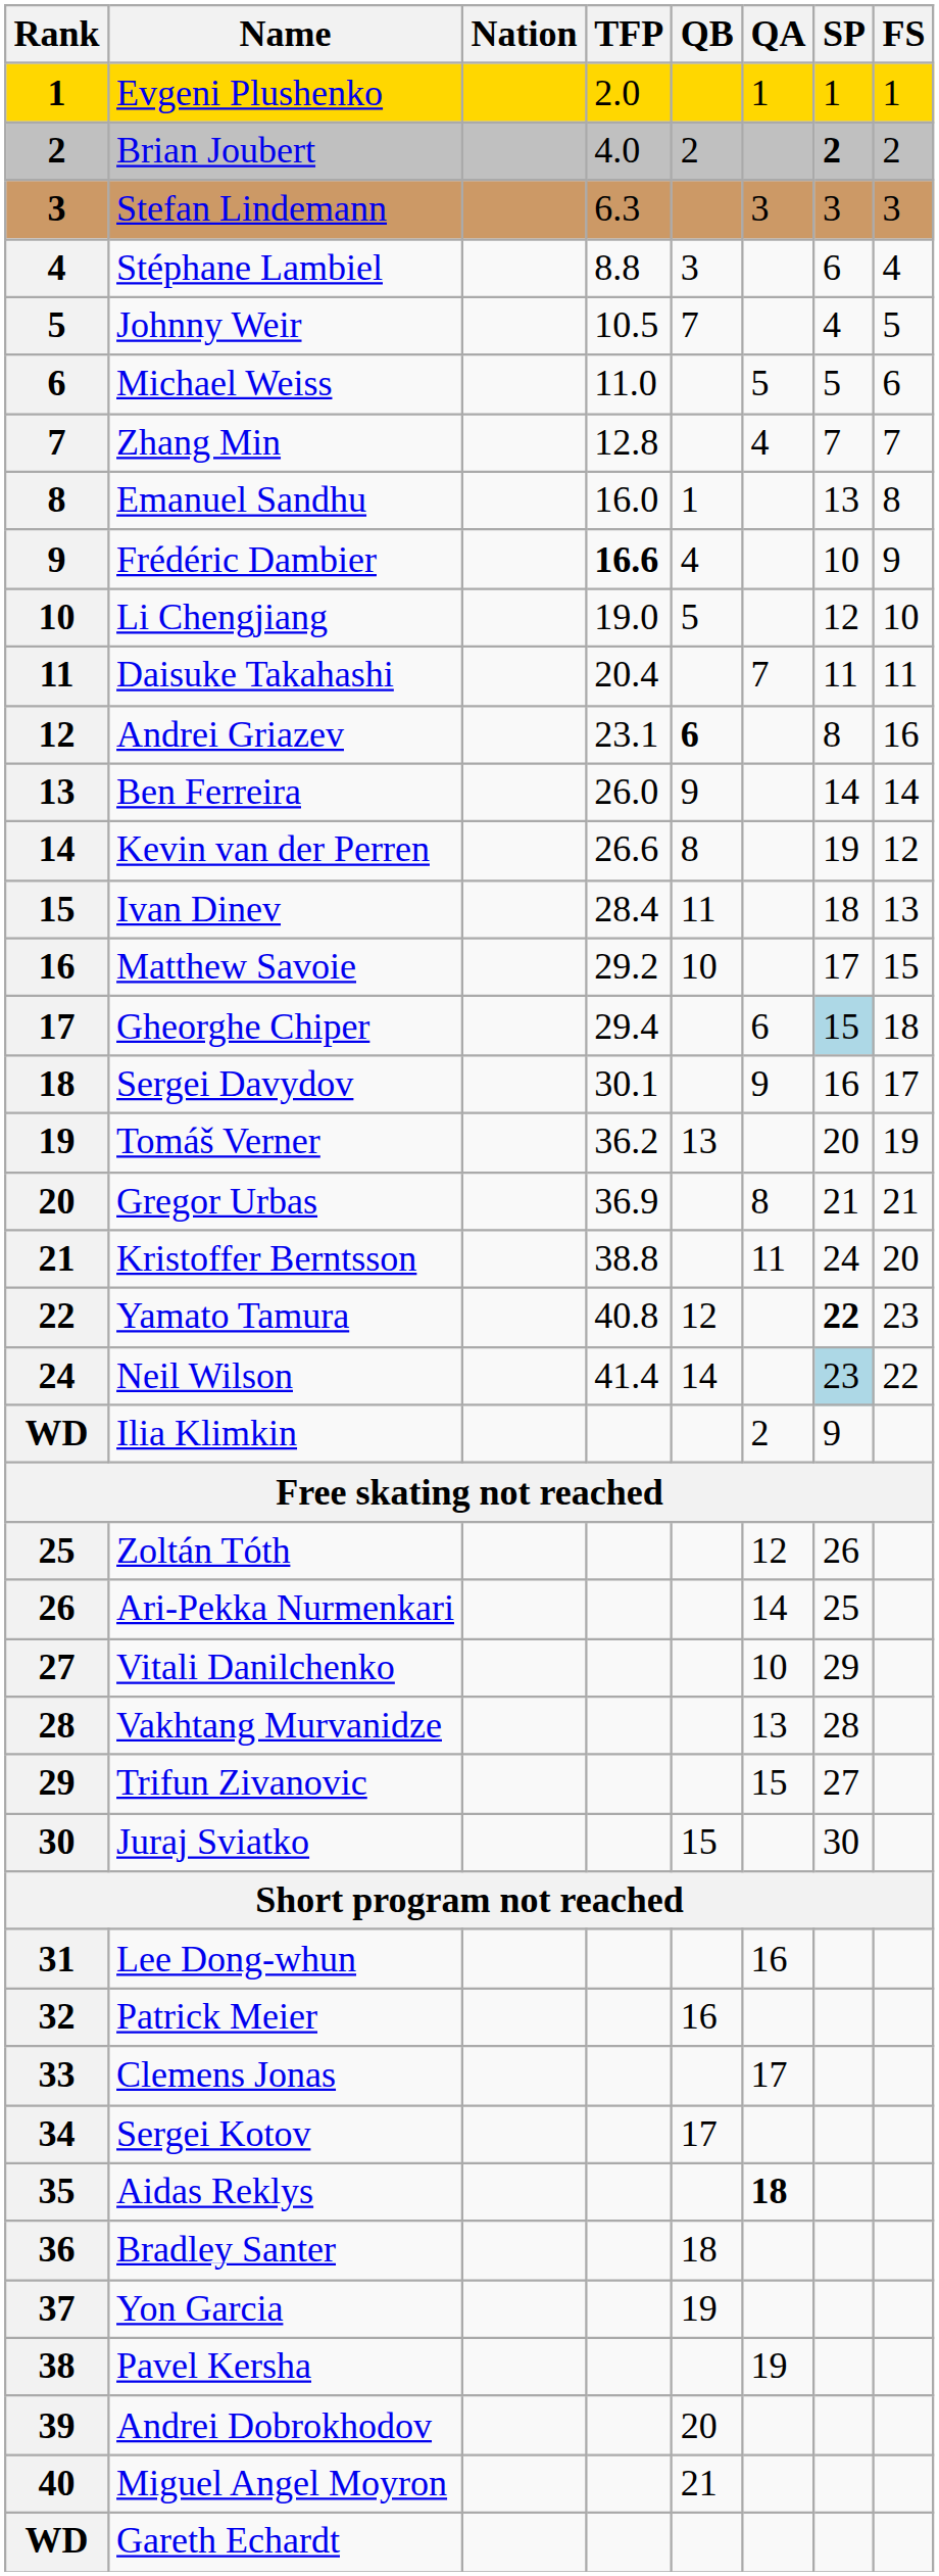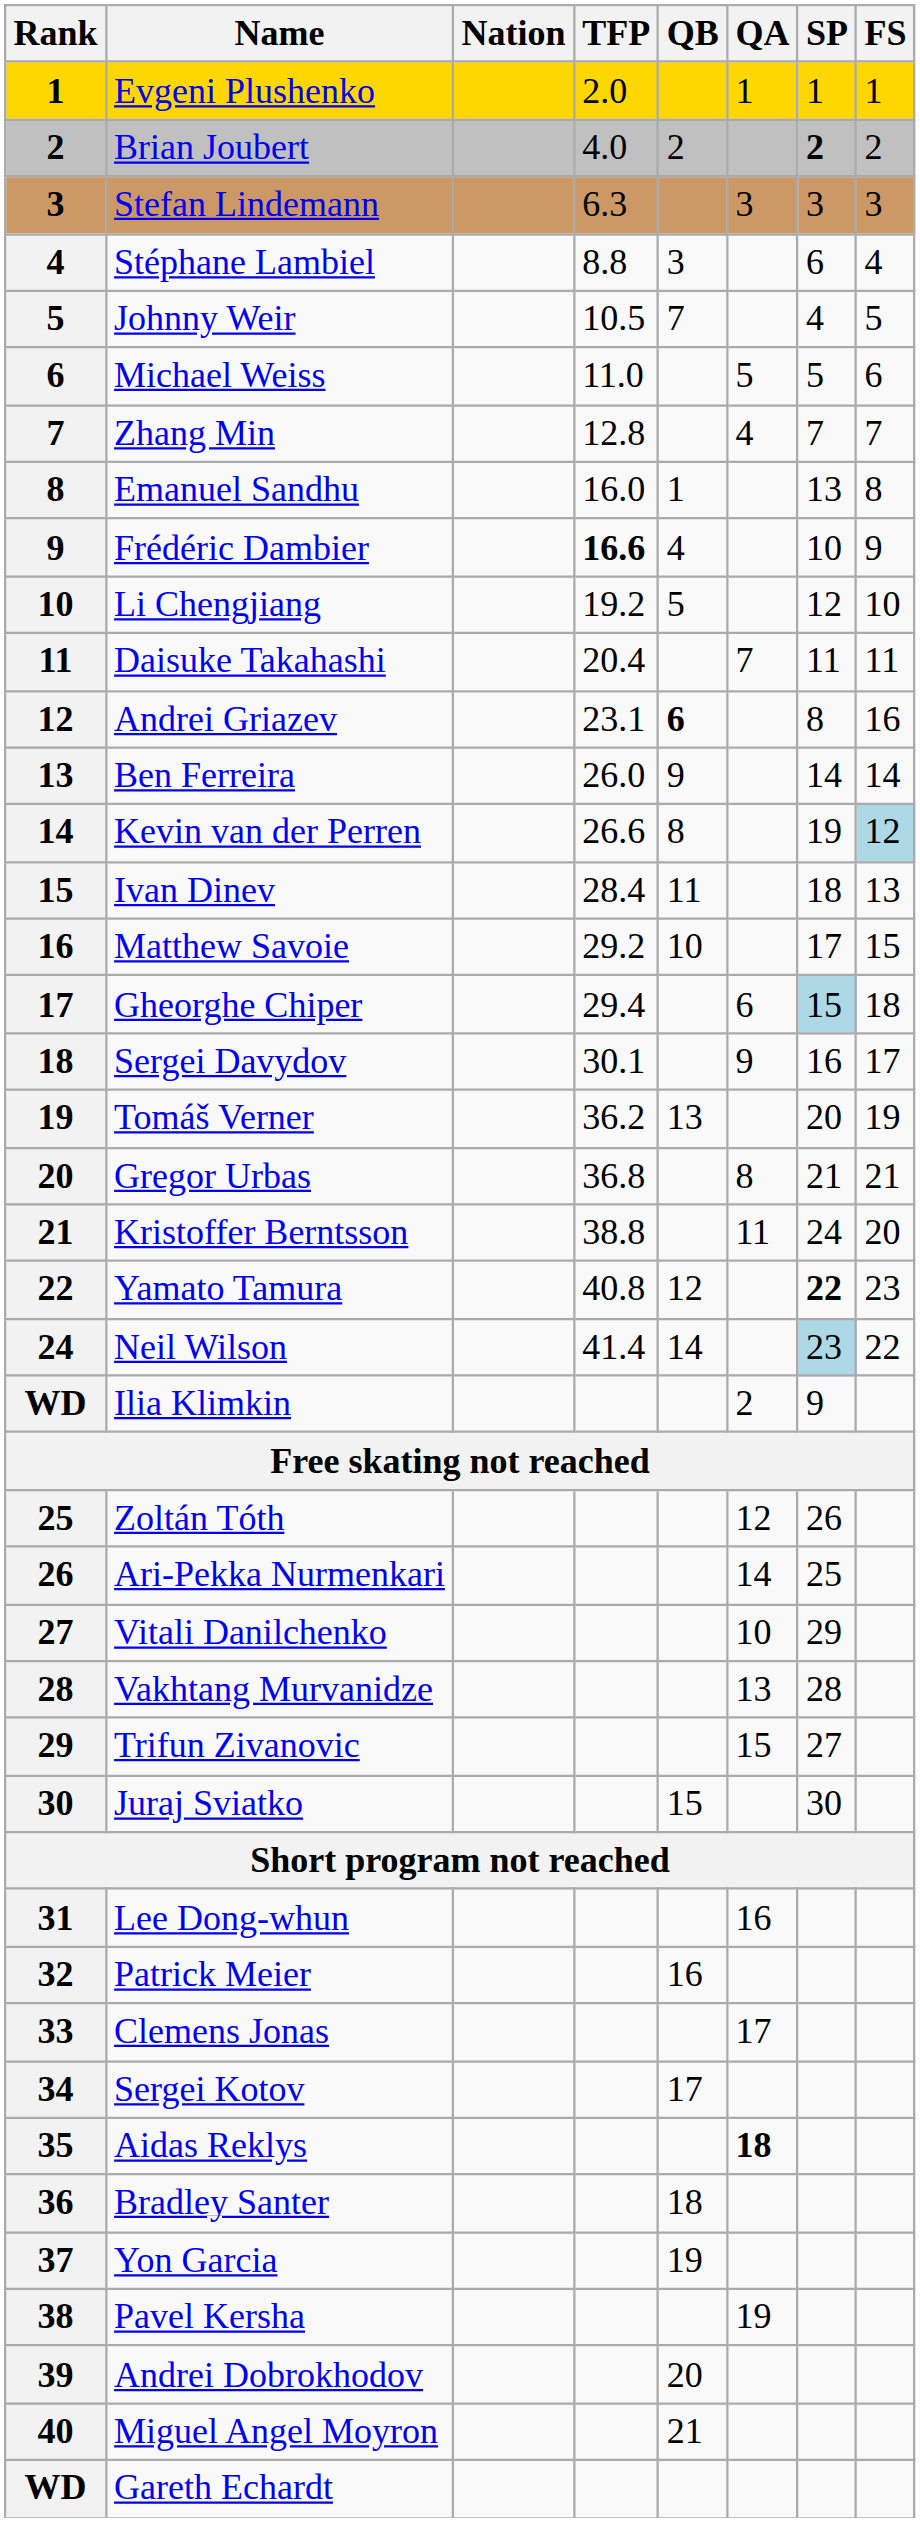 <table class="wikitable">
 <tr>
 <th>Rank</th>
 <th>Name</th>
 <th>Nation</th>
 <th>TFP</th>
 <th>QB</th>
 <th>QA</th>
 <th>SP</th>
 <th>FS</th>
 </tr>
 <tr bgcolor=gold>
 <td align=center><strong>1</strong></td>
 <td><a href='#'>Evgeni Plushenko</a></td>
 <td></td>
 <td>2.0</td>
 <td></td>
 <td>1</td>
 <td>1</td>
 <td>1</td>
 </tr>
 <tr bgcolor=silver>
 <td align=center><strong>2</strong></td>
 <td><a href='#'>Brian Joubert</a></td>
 <td></td>
 <td>4.0</td>
 <td>2</td>
 <td></td>
 <td><strong>2</strong></td>
 <td>2</td>
 </tr>
 <tr bgcolor=cc9966>
 <td align=center><strong>3</strong></td>
 <td><a href='#'>Stefan Lindemann</a></td>
 <td></td>
 <td>6.3</td>
 <td></td>
 <td>3</td>
 <td>3</td>
 <td>3</td>
 </tr>
 <tr>
 <th>4</th>
 <td><a href='#'>Stéphane Lambiel</a></td>
 <td></td>
 <td>8.8</td>
 <td>3</td>
 <td></td>
 <td>6</td>
 <td>4</td>
 </tr>
 <tr>
 <th>5</th>
 <td><a href='#'>Johnny Weir</a></td>
 <td></td>
 <td>10.5</td>
 <td>7</td>
 <td></td>
 <td>4</td>
 <td>5</td>
 </tr>
 <tr>
 <th>6</th>
 <td><a href='#'>Michael Weiss</a></td>
 <td></td>
 <td>11.0</td>
 <td></td>
 <td>5</td>
 <td>5</td>
 <td>6</td>
 </tr>
 <tr>
 <th>7</th>
 <td><a href='#'>Zhang Min</a></td>
 <td></td>
 <td>12.8</td>
 <td></td>
 <td>4</td>
 <td>7</td>
 <td>7</td>
 </tr>
 <tr>
 <th>8</th>
 <td><a href='#'>Emanuel Sandhu</a></td>
 <td></td>
 <td>16.0</td>
 <td>1</td>
 <td></td>
 <td>13</td>
 <td>8</td>
 </tr>
 <tr>
 <th>9</th>
 <td><a href='#'>Frédéric Dambier</a></td>
 <td></td>
 <td><strong>16.6</strong></td>
 <td>4</td>
 <td></td>
 <td>10</td>
 <td>9</td>
 </tr>
 <tr>
 <th>10</th>
 <td><a href='#'>Li Chengjiang</a></td>
 <td></td>
-<td>19.0</td>
+<td>19.2</td>
 <td>5</td>
 <td></td>
 <td>12</td>
 <td>10</td>
 </tr>
 <tr>
 <th>11</th>
 <td><a href='#'>Daisuke Takahashi</a></td>
 <td></td>
 <td>20.4</td>
 <td></td>
 <td>7</td>
 <td>11</td>
 <td>11</td>
 </tr>
 <tr>
 <th>12</th>
 <td><a href='#'>Andrei Griazev</a></td>
 <td></td>
 <td>23.1</td>
 <td><strong>6</strong></td>
 <td></td>
 <td>8</td>
 <td>16</td>
 </tr>
 <tr>
 <th>13</th>
 <td><a href='#'>Ben Ferreira</a></td>
 <td></td>
 <td>26.0</td>
 <td>9</td>
 <td></td>
 <td>14</td>
 <td>14</td>
 </tr>
 <tr>
 <th>14</th>
 <td><a href='#'>Kevin van der Perren</a></td>
 <td></td>
 <td>26.6</td>
 <td>8</td>
 <td></td>
 <td>19</td>
-<td>12</td>
+<td style="background: lightblue;">12</td>
 </tr>
 <tr>
 <th>15</th>
 <td><a href='#'>Ivan Dinev</a></td>
 <td></td>
 <td>28.4</td>
 <td>11</td>
 <td></td>
 <td>18</td>
 <td>13</td>
 </tr>
 <tr>
 <th>16</th>
 <td><a href='#'>Matthew Savoie</a></td>
 <td></td>
 <td>29.2</td>
 <td>10</td>
 <td></td>
 <td>17</td>
 <td>15</td>
 </tr>
 <tr>
 <th>17</th>
 <td><a href='#'>Gheorghe Chiper</a></td>
 <td></td>
 <td>29.4</td>
 <td></td>
 <td>6</td>
 <td style="background: lightblue;">15</td>
 <td>18</td>
 </tr>
 <tr>
 <th>18</th>
 <td><a href='#'>Sergei Davydov</a></td>
 <td></td>
 <td>30.1</td>
 <td></td>
 <td>9</td>
 <td>16</td>
 <td>17</td>
 </tr>
 <tr>
 <th>19</th>
 <td><a href='#'>Tomáš Verner</a></td>
 <td></td>
 <td>36.2</td>
 <td>13</td>
 <td></td>
 <td>20</td>
 <td>19</td>
 </tr>
 <tr>
 <th>20</th>
 <td><a href='#'>Gregor Urbas</a></td>
 <td></td>
-<td>36.9</td>
+<td>36.8</td>
 <td></td>
 <td>8</td>
 <td>21</td>
 <td>21</td>
 </tr>
 <tr>
 <th>21</th>
 <td><a href='#'>Kristoffer Berntsson</a></td>
 <td></td>
 <td>38.8</td>
 <td></td>
 <td>11</td>
 <td>24</td>
 <td>20</td>
 </tr>
 <tr>
 <th>22</th>
 <td><a href='#'>Yamato Tamura</a></td>
 <td></td>
 <td>40.8</td>
 <td>12</td>
 <td></td>
 <td><strong>22</strong></td>
 <td>23</td>
 </tr>
 <tr>
 <th>24</th>
 <td><a href='#'>Neil Wilson</a></td>
 <td></td>
 <td>41.4</td>
 <td>14</td>
 <td></td>
 <td style="background: lightblue;">23</td>
 <td>22</td>
 </tr>
 <tr>
 <th>WD</th>
 <td><a href='#'>Ilia Klimkin</a></td>
 <td></td>
 <td></td>
 <td></td>
 <td>2</td>
 <td>9</td>
 <td></td>
 </tr>
 <tr>
 <th colspan=8>Free skating not reached</th>
 </tr>
 <tr>
 <th>25</th>
 <td><a href='#'>Zoltán Tóth</a></td>
 <td></td>
 <td></td>
 <td></td>
 <td>12</td>
 <td>26</td>
 <td></td>
 </tr>
 <tr>
 <th>26</th>
 <td><a href='#'>Ari-Pekka Nurmenkari</a></td>
 <td></td>
 <td></td>
 <td></td>
 <td>14</td>
 <td>25</td>
 <td></td>
 </tr>
 <tr>
 <th>27</th>
 <td><a href='#'>Vitali Danilchenko</a></td>
 <td></td>
 <td></td>
 <td></td>
 <td>10</td>
 <td>29</td>
 <td></td>
 </tr>
 <tr>
 <th>28</th>
 <td><a href='#'>Vakhtang Murvanidze</a></td>
 <td></td>
 <td></td>
 <td></td>
 <td>13</td>
 <td>28</td>
 <td></td>
 </tr>
 <tr>
 <th>29</th>
 <td><a href='#'>Trifun Zivanovic</a></td>
 <td></td>
 <td></td>
 <td></td>
 <td>15</td>
 <td>27</td>
 <td></td>
 </tr>
 <tr>
 <th>30</th>
 <td><a href='#'>Juraj Sviatko</a></td>
 <td></td>
 <td></td>
 <td>15</td>
 <td></td>
 <td>30</td>
 <td></td>
 </tr>
 <tr>
 <th colspan=8>Short program not reached</th>
 </tr>
 <tr>
 <th>31</th>
 <td><a href='#'>Lee Dong-whun</a></td>
 <td></td>
 <td></td>
 <td></td>
 <td>16</td>
 <td></td>
 <td></td>
 </tr>
 <tr>
 <th>32</th>
 <td><a href='#'>Patrick Meier</a></td>
 <td></td>
 <td></td>
 <td>16</td>
 <td></td>
 <td></td>
 <td></td>
 </tr>
 <tr>
 <th>33</th>
 <td><a href='#'>Clemens Jonas</a></td>
 <td></td>
 <td></td>
 <td></td>
 <td>17</td>
 <td></td>
 <td></td>
 </tr>
 <tr>
 <th>34</th>
 <td><a href='#'>Sergei Kotov</a></td>
 <td></td>
 <td></td>
 <td>17</td>
 <td></td>
 <td></td>
 <td></td>
 </tr>
 <tr>
 <th>35</th>
 <td><a href='#'>Aidas Reklys</a></td>
 <td></td>
 <td></td>
 <td></td>
 <td><strong>18</strong></td>
 <td></td>
 <td></td>
 </tr>
 <tr>
 <th>36</th>
 <td><a href='#'>Bradley Santer</a></td>
 <td></td>
 <td></td>
 <td>18</td>
 <td></td>
 <td></td>
 <td></td>
 </tr>
 <tr>
 <th>37</th>
 <td><a href='#'>Yon Garcia</a></td>
 <td></td>
 <td></td>
 <td>19</td>
 <td></td>
 <td></td>
 <td></td>
 </tr>
 <tr>
 <th>38</th>
 <td><a href='#'>Pavel Kersha</a></td>
 <td></td>
 <td></td>
 <td></td>
 <td>19</td>
 <td></td>
 <td></td>
 </tr>
 <tr>
 <th>39</th>
 <td><a href='#'>Andrei Dobrokhodov</a></td>
 <td></td>
 <td></td>
 <td>20</td>
 <td></td>
 <td></td>
 <td></td>
 </tr>
 <tr>
 <th>40</th>
 <td><a href='#'>Miguel Angel Moyron</a></td>
 <td></td>
 <td></td>
 <td>21</td>
 <td></td>
 <td></td>
 <td></td>
 </tr>
 <tr>
 <th>WD</th>
 <td><a href='#'>Gareth Echardt</a></td>
 <td></td>
 <td></td>
 <td></td>
 <td></td>
 <td></td>
 <td></td>
 </tr>
 </table>
